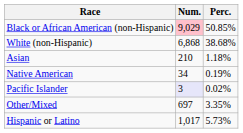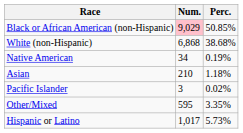 <table class="wikitable">
 <tr>
 <th>Race</th>
 <th>Num.</th>
 <th>Perc.</th>
 </tr>
 <tr>
 <td><a href='#'>Black or African American</a> (non-Hispanic)</td>
 <td style="background: pink;">9,029</td>
 <td>50.85%</td>
 </tr>
 <tr>
 <td><a href='#'>White</a> (non-Hispanic)</td>
 <td>6,868</td>
 <td>38.68%</td>
 </tr>
 <tr>
+<td><a href='#'>Native American</a></td>
+<td>34</td>
+<td>0.19%</td>
+</tr>
+<tr>
 <td><a href='#'>Asian</a></td>
 <td>210</td>
 <td>1.18%</td>
 </tr>
 <tr>
-<td><a href='#'>Native American</a></td>
-<td>34</td>
-<td>0.19%</td>
-</tr>
-<tr>
 <td><a href='#'>Pacific Islander</a></td>
-<td style="background: lavender;">3</td>
+<td>3</td>
 <td>0.02%</td>
 </tr>
 <tr>
 <td><a href='#'>Other/Mixed</a></td>
-<td>697</td>
+<td>595</td>
 <td>3.35%</td>
 </tr>
 <tr>
 <td><a href='#'>Hispanic</a> or <a href='#'>Latino</a></td>
 <td>1,017</td>
 <td>5.73%</td>
 </tr>
 </table>
